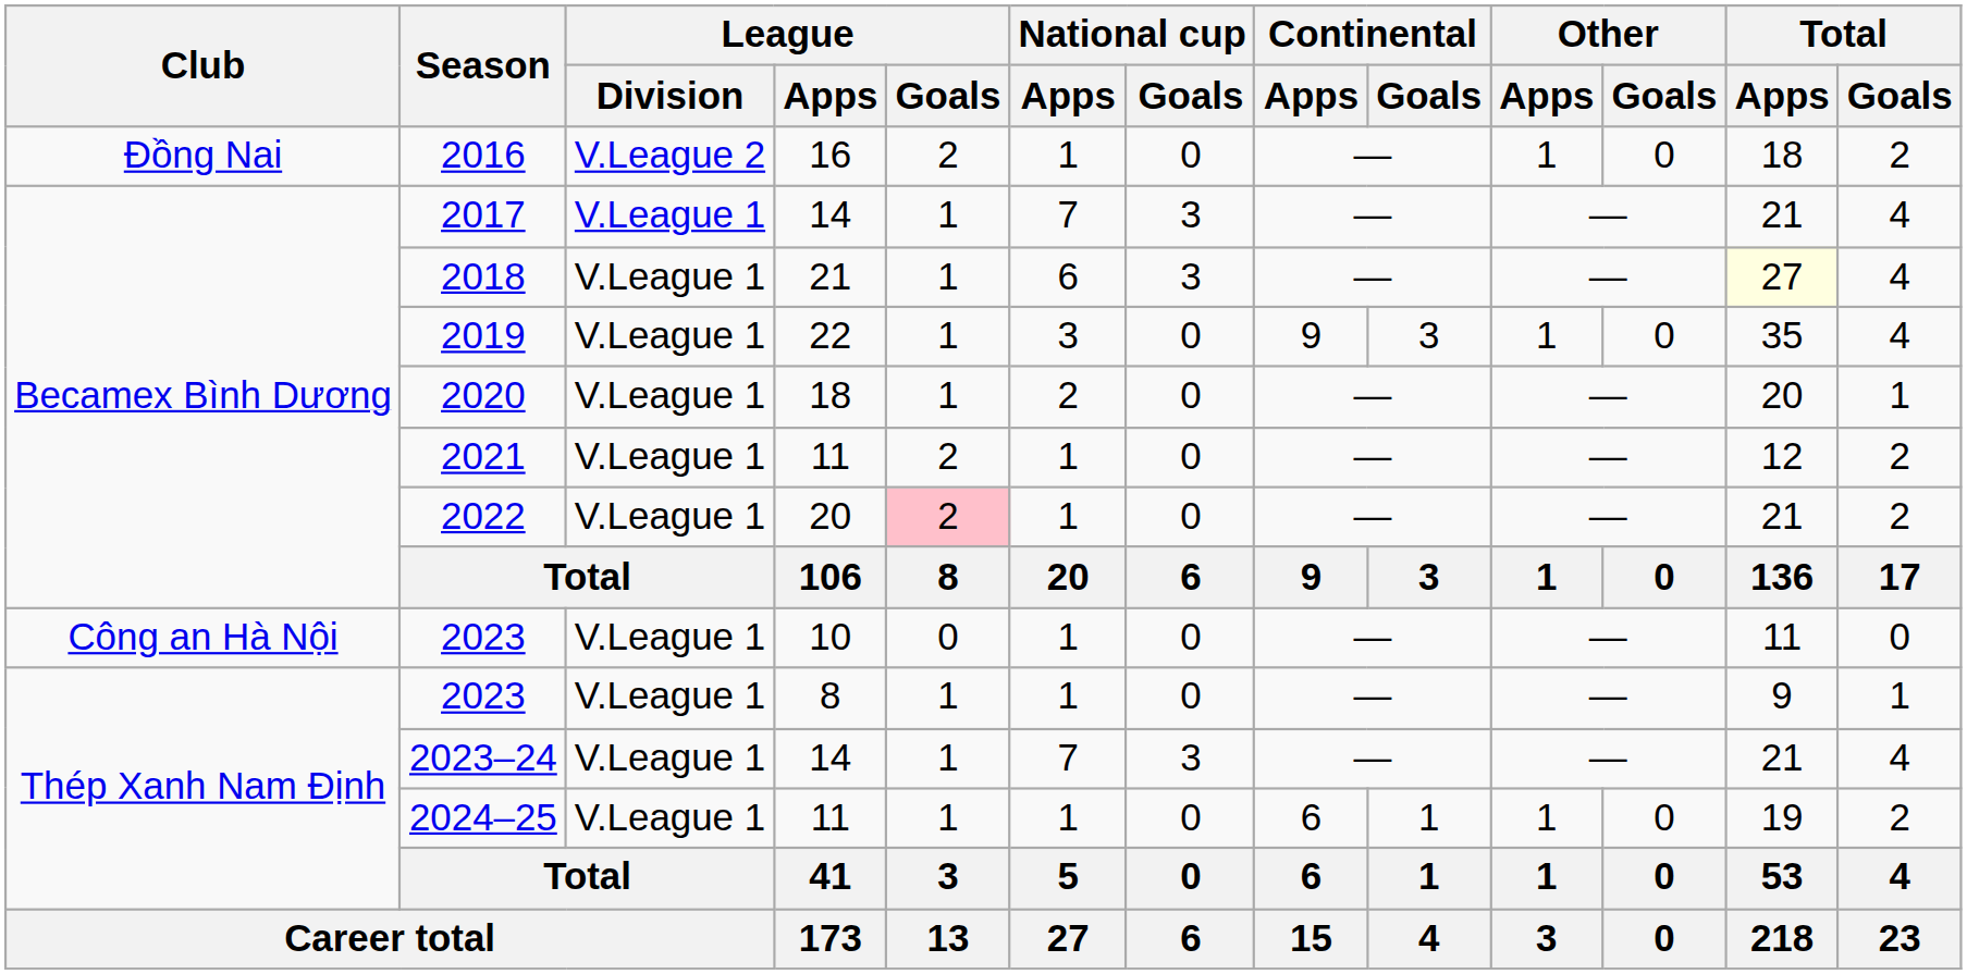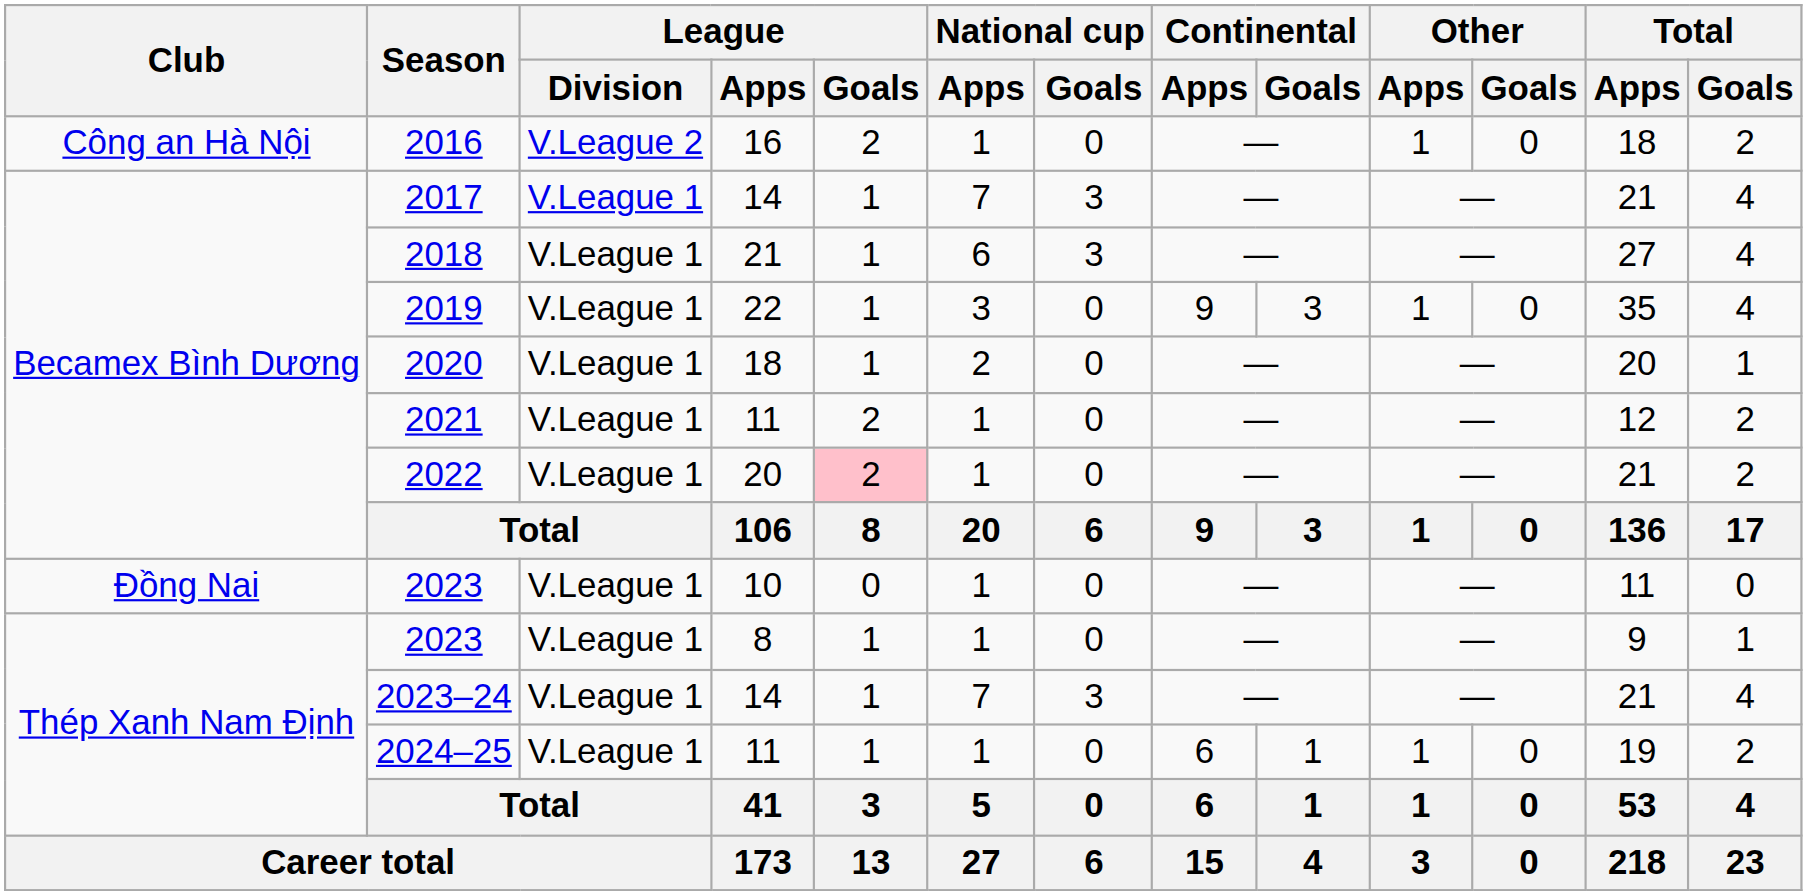 <table class="wikitable" style="text-align: center;">
 <tr>
 <th rowspan="2">Club</th>
 <th rowspan="2">Season</th>
 <th colspan="3">League</th>
 <th colspan="2">National cup</th>
 <th colspan="2">Continental</th>
 <th colspan="2">Other</th>
 <th colspan="2">Total</th>
 </tr>
 <tr>
 <th>Division</th>
 <th>Apps</th>
 <th>Goals</th>
 <th>Apps</th>
 <th>Goals</th>
 <th>Apps</th>
 <th>Goals</th>
 <th>Apps</th>
 <th>Goals</th>
 <th>Apps</th>
 <th>Goals</th>
 </tr>
 <tr>
-<td><a href='#'>Đồng Nai</a></td>
+<td><a href='#'>Công an Hà Nội</a></td>
 <td><a href='#'>2016</a></td>
 <td><a href='#'>V.League 2</a></td>
 <td>16</td>
 <td>2</td>
 <td>1</td>
 <td>0</td>
 <td colspan=2>—</td>
 <td>1</td>
 <td>0</td>
 <td>18</td>
 <td>2</td>
 </tr>
 <tr>
 <td rowspan=7><a href='#'>Becamex Bình Dương</a></td>
 <td><a href='#'>2017</a></td>
 <td><a href='#'>V.League 1</a></td>
 <td>14</td>
 <td>1</td>
 <td>7</td>
 <td>3</td>
 <td colspan=2>—</td>
 <td colspan=2>—</td>
 <td>21</td>
 <td>4</td>
 </tr>
 <tr>
 <td><a href='#'>2018</a></td>
 <td>V.League 1</td>
 <td>21</td>
 <td>1</td>
 <td>6</td>
 <td>3</td>
 <td colspan=2>—</td>
 <td colspan=2>—</td>
-<td style="background: lightyellow;">27</td>
+<td>27</td>
 <td>4</td>
 </tr>
 <tr>
 <td><a href='#'>2019</a></td>
 <td>V.League 1</td>
 <td>22</td>
 <td>1</td>
 <td>3</td>
 <td>0</td>
 <td>9</td>
 <td>3</td>
 <td>1</td>
 <td>0</td>
 <td>35</td>
 <td>4</td>
 </tr>
 <tr>
 <td><a href='#'>2020</a></td>
 <td>V.League 1</td>
 <td>18</td>
 <td>1</td>
 <td>2</td>
 <td>0</td>
 <td colspan=2>—</td>
 <td colspan=2>—</td>
 <td>20</td>
 <td>1</td>
 </tr>
 <tr>
 <td><a href='#'>2021</a></td>
 <td>V.League 1</td>
 <td>11</td>
 <td>2</td>
 <td>1</td>
 <td>0</td>
 <td colspan=2>—</td>
 <td colspan=2>—</td>
 <td>12</td>
 <td>2</td>
 </tr>
 <tr>
 <td><a href='#'>2022</a></td>
 <td>V.League 1</td>
 <td>20</td>
 <td style="background: pink;">2</td>
 <td>1</td>
 <td>0</td>
 <td colspan=2>—</td>
 <td colspan=2>—</td>
 <td>21</td>
 <td>2</td>
 </tr>
 <tr>
 <th colspan=2>Total</th>
 <th>106</th>
 <th>8</th>
 <th>20</th>
 <th>6</th>
 <th>9</th>
 <th>3</th>
 <th>1</th>
 <th>0</th>
 <th>136</th>
 <th>17</th>
 </tr>
 <tr>
-<td><a href='#'>Công an Hà Nội</a></td>
+<td><a href='#'>Đồng Nai</a></td>
 <td><a href='#'>2023</a></td>
 <td>V.League 1</td>
 <td>10</td>
 <td>0</td>
 <td>1</td>
 <td>0</td>
 <td colspan=2>—</td>
 <td colspan=2>—</td>
 <td>11</td>
 <td>0</td>
 </tr>
 <tr>
 <td rowspan=4><a href='#'>Thép Xanh Nam Định</a></td>
 <td><a href='#'>2023</a></td>
 <td>V.League 1</td>
 <td>8</td>
 <td>1</td>
 <td>1</td>
 <td>0</td>
 <td colspan=2>—</td>
 <td colspan=2>—</td>
 <td>9</td>
 <td>1</td>
 </tr>
 <tr>
 <td><a href='#'>2023–24</a></td>
 <td>V.League 1</td>
 <td>14</td>
 <td>1</td>
 <td>7</td>
 <td>3</td>
 <td colspan=2>—</td>
 <td colspan=2>—</td>
 <td>21</td>
 <td>4</td>
 </tr>
 <tr>
 <td><a href='#'>2024–25</a></td>
 <td>V.League 1</td>
 <td>11</td>
 <td>1</td>
 <td>1</td>
 <td>0</td>
 <td>6</td>
 <td>1</td>
 <td>1</td>
 <td>0</td>
 <td>19</td>
 <td>2</td>
 </tr>
 <tr>
 <th colspan=2>Total</th>
 <th>41</th>
 <th>3</th>
 <th>5</th>
 <th>0</th>
 <th>6</th>
 <th>1</th>
 <th>1</th>
 <th>0</th>
 <th>53</th>
 <th>4</th>
 </tr>
 <tr>
 <th colspan=3>Career total</th>
 <th>173</th>
 <th>13</th>
 <th>27</th>
 <th>6</th>
 <th>15</th>
 <th>4</th>
 <th>3</th>
 <th>0</th>
 <th>218</th>
 <th>23</th>
 </tr>
 </table>
